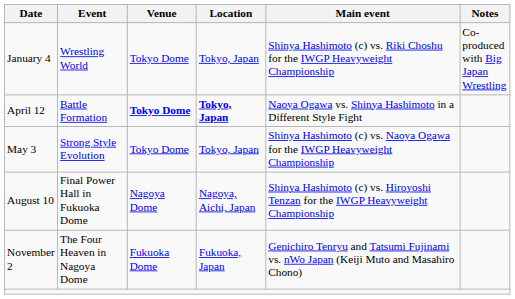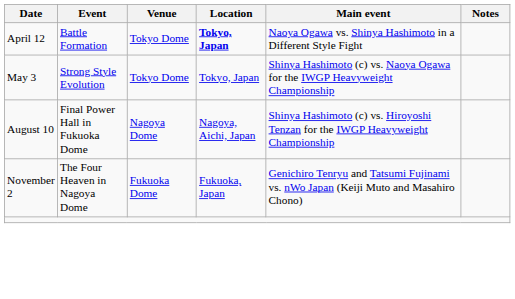 <table class="sortable wikitable succession-box" style="font-size:85%;">
 <tr>
 <th width=8%>Date</th>
 <th width=14%>Event</th>
 <th width=14%>Venue</th>
 <th width=14%>Location</th>
 <th width=40%>Main event</th>
 <th width=14%>Notes</th>
 </tr>
 <tr>
-<td>January 4</td>
-<td><a href='#'>Wrestling World</a></td>
-<td><a href='#'>Tokyo Dome</a></td>
-<td><a href='#'>Tokyo, Japan</a></td>
-<td><a href='#'>Shinya Hashimoto</a> (c) vs. <a href='#'>Riki Choshu</a> for the <a href='#'>IWGP Heavyweight Championship</a></td>
-<td>Co-produced with <a href='#'>Big Japan Wrestling</a></td>
-</tr>
-<tr>
 <td>April 12</td>
 <td><a href='#'>Battle Formation</a></td>
-<td><strong><a href='#'>Tokyo Dome</a></strong></td>
+<td><a href='#'>Tokyo Dome</a></td>
 <td><strong><a href='#'>Tokyo, Japan</a></strong></td>
 <td><a href='#'>Naoya Ogawa</a> vs. <a href='#'>Shinya Hashimoto</a> in a Different Style Fight</td>
 <td></td>
 </tr>
 <tr>
 <td>May 3</td>
 <td><a href='#'>Strong Style Evolution</a></td>
 <td><a href='#'>Tokyo Dome</a></td>
 <td><a href='#'>Tokyo, Japan</a></td>
 <td><a href='#'>Shinya Hashimoto</a> (c) vs. <a href='#'>Naoya Ogawa</a> for the <a href='#'>IWGP Heavyweight Championship</a></td>
 <td></td>
 </tr>
 <tr>
 <td>August 10</td>
 <td>Final Power Hall in Fukuoka Dome</td>
 <td><a href='#'>Nagoya Dome</a></td>
 <td><a href='#'>Nagoya, Aichi, Japan</a></td>
 <td><a href='#'>Shinya Hashimoto</a> (c) vs. <a href='#'>Hiroyoshi Tenzan</a> for the <a href='#'>IWGP Heavyweight Championship</a></td>
 <td></td>
 </tr>
 <tr>
 <td>November 2</td>
 <td>The Four Heaven in Nagoya Dome</td>
 <td><a href='#'>Fukuoka Dome</a></td>
 <td><a href='#'>Fukuoka, Japan</a></td>
 <td><a href='#'>Genichiro Tenryu</a> and <a href='#'>Tatsumi Fujinami</a> vs. <a href='#'>nWo Japan</a> (Keiji Muto and Masahiro Chono)</td>
 <td></td>
 </tr>
 <tr>
 <td colspan=6></td>
 </tr>
 </table>
